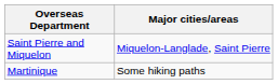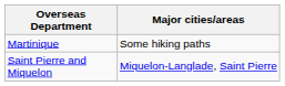 <table class="wikitable" style="font-size:90%">
 <tr>
 <th style="width:140px;">Overseas Department</th>
 <th>Major cities/areas</th>
 </tr>
 <tr>
+<td>  <a href='#'>Martinique</a></td>
+<td>Some hiking paths</td>
+</tr>
+<tr>
 <td>  <a href='#'>Saint Pierre and Miquelon</a></td>
 <td><a href='#'>Miquelon-Langlade</a>, <a href='#'>Saint Pierre</a></td>
 </tr>
-<tr>
-<td>  <a href='#'>Martinique</a></td>
-<td>Some hiking paths</td>
-</tr>
 </table>
